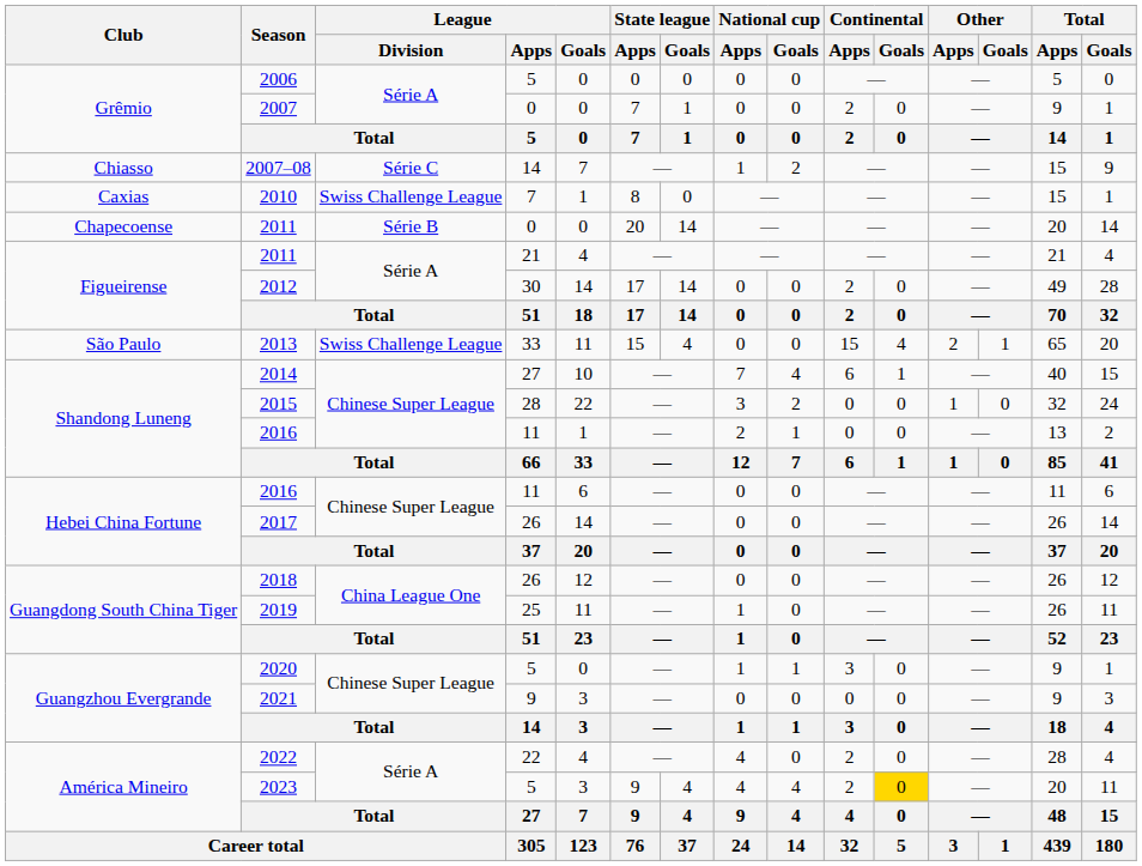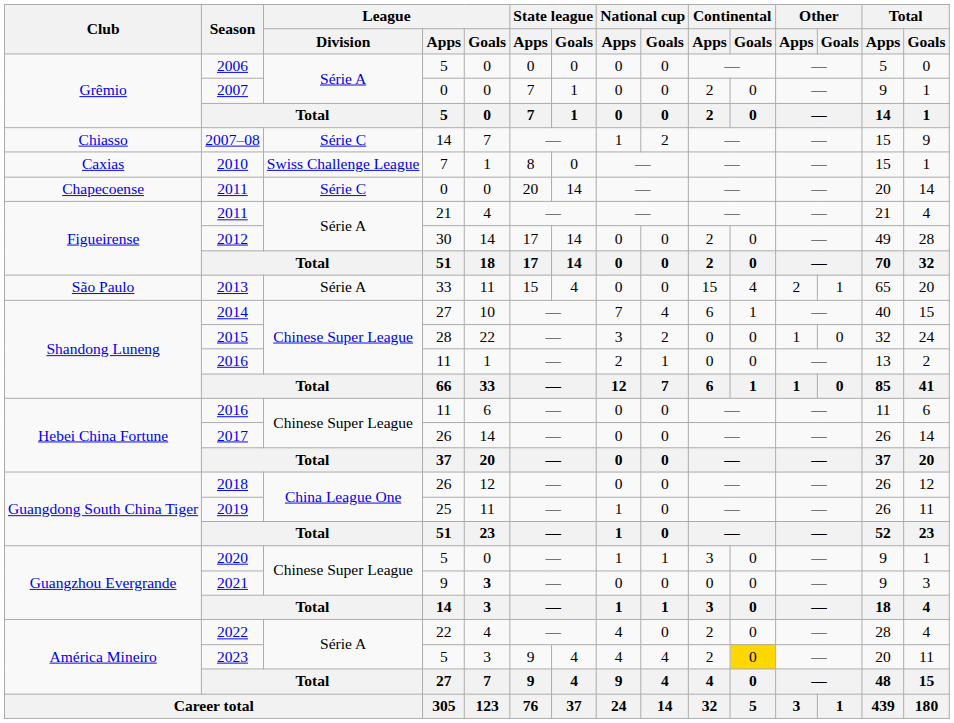 <table class="wikitable" style="text-align: center;">
 <tr>
 <th rowspan=2>Club</th>
 <th rowspan=2>Season</th>
 <th colspan=3>League</th>
 <th colspan=2>State league</th>
 <th colspan=2>National cup</th>
 <th colspan=2>Continental</th>
 <th colspan=2>Other</th>
 <th colspan=2>Total</th>
 </tr>
 <tr>
 <th>Division</th>
 <th>Apps</th>
 <th>Goals</th>
 <th>Apps</th>
 <th>Goals</th>
 <th>Apps</th>
 <th>Goals</th>
 <th>Apps</th>
 <th>Goals</th>
 <th>Apps</th>
 <th>Goals</th>
 <th>Apps</th>
 <th>Goals</th>
 </tr>
 <tr>
 <td rowspan=3><a href='#'>Grêmio</a></td>
 <td><a href='#'>2006</a></td>
 <td rowspan=2><a href='#'>Série A</a></td>
 <td>5</td>
 <td>0</td>
 <td>0</td>
 <td>0</td>
 <td>0</td>
 <td>0</td>
 <td colspan=2>—</td>
 <td colspan=2>—</td>
 <td>5</td>
 <td>0</td>
 </tr>
 <tr>
 <td><a href='#'>2007</a></td>
 <td>0</td>
 <td>0</td>
 <td>7</td>
 <td>1</td>
 <td>0</td>
 <td>0</td>
 <td>2</td>
 <td>0</td>
 <td colspan=2>—</td>
 <td>9</td>
 <td>1</td>
 </tr>
 <tr>
 <th colspan="2">Total</th>
 <th>5</th>
 <th>0</th>
 <th>7</th>
 <th>1</th>
 <th>0</th>
 <th>0</th>
 <th>2</th>
 <th>0</th>
 <th colspan=2>—</th>
 <th>14</th>
 <th>1</th>
 </tr>
 <tr>
 <td><a href='#'>Chiasso</a></td>
 <td><a href='#'>2007–08</a></td>
 <td><a href='#'>Série C</a></td>
 <td>14</td>
 <td>7</td>
 <td colspan=2>—</td>
 <td>1</td>
 <td>2</td>
 <td colspan=2>—</td>
 <td colspan=2>—</td>
 <td>15</td>
 <td>9</td>
 </tr>
 <tr>
 <td><a href='#'>Caxias</a></td>
 <td><a href='#'>2010</a></td>
 <td><a href='#'>Swiss Challenge League</a></td>
 <td>7</td>
 <td>1</td>
 <td>8</td>
 <td>0</td>
 <td colspan=2>—</td>
 <td colspan=2>—</td>
 <td colspan=2>—</td>
 <td>15</td>
 <td>1</td>
 </tr>
 <tr>
 <td><a href='#'>Chapecoense</a></td>
 <td><a href='#'>2011</a></td>
-<td><a href='#'>Série B</a></td>
+<td><a href='#'>Série C</a></td>
 <td>0</td>
 <td>0</td>
 <td>20</td>
 <td>14</td>
 <td colspan=2>—</td>
 <td colspan=2>—</td>
 <td colspan=2>—</td>
 <td>20</td>
 <td>14</td>
 </tr>
 <tr>
 <td rowspan=3><a href='#'>Figueirense</a></td>
 <td><a href='#'>2011</a></td>
 <td rowspan=2>Série A</td>
 <td>21</td>
 <td>4</td>
 <td colspan=2>—</td>
 <td colspan=2>—</td>
 <td colspan=2>—</td>
 <td colspan=2>—</td>
 <td>21</td>
 <td>4</td>
 </tr>
 <tr>
 <td><a href='#'>2012</a></td>
 <td>30</td>
 <td>14</td>
 <td>17</td>
 <td>14</td>
 <td>0</td>
 <td>0</td>
 <td>2</td>
 <td>0</td>
 <td colspan=2>—</td>
 <td>49</td>
 <td>28</td>
 </tr>
 <tr>
 <th colspan="2">Total</th>
 <th>51</th>
 <th>18</th>
 <th>17</th>
 <th>14</th>
 <th>0</th>
 <th>0</th>
 <th>2</th>
 <th>0</th>
 <th colspan=2>—</th>
 <th>70</th>
 <th>32</th>
 </tr>
 <tr>
 <td><a href='#'>São Paulo</a></td>
 <td><a href='#'>2013</a></td>
-<td><a href='#'>Swiss Challenge League</a></td>
+<td>Série A</td>
 <td>33</td>
 <td>11</td>
 <td>15</td>
 <td>4</td>
 <td>0</td>
 <td>0</td>
 <td>15</td>
 <td>4</td>
 <td>2</td>
 <td>1</td>
 <td>65</td>
 <td>20</td>
 </tr>
 <tr>
 <td rowspan=4><a href='#'>Shandong Luneng</a></td>
 <td><a href='#'>2014</a></td>
 <td rowspan=3><a href='#'>Chinese Super League</a></td>
 <td>27</td>
 <td>10</td>
 <td colspan=2>—</td>
 <td>7</td>
 <td>4</td>
 <td>6</td>
 <td>1</td>
 <td colspan=2>—</td>
 <td>40</td>
 <td>15</td>
 </tr>
 <tr>
 <td><a href='#'>2015</a></td>
 <td>28</td>
 <td>22</td>
 <td colspan=2>—</td>
 <td>3</td>
 <td>2</td>
 <td>0</td>
 <td>0</td>
 <td>1</td>
 <td>0</td>
 <td>32</td>
 <td>24</td>
 </tr>
 <tr>
 <td><a href='#'>2016</a></td>
 <td>11</td>
 <td>1</td>
 <td colspan=2>—</td>
 <td>2</td>
 <td>1</td>
 <td>0</td>
 <td>0</td>
 <td colspan=2>—</td>
 <td>13</td>
 <td>2</td>
 </tr>
 <tr>
 <th colspan="2">Total</th>
 <th>66</th>
 <th>33</th>
 <th colspan=2>—</th>
 <th>12</th>
 <th>7</th>
 <th>6</th>
 <th>1</th>
 <th>1</th>
 <th>0</th>
 <th>85</th>
 <th>41</th>
 </tr>
 <tr>
 <td rowspan=3><a href='#'>Hebei China Fortune</a></td>
 <td><a href='#'>2016</a></td>
 <td rowspan=2>Chinese Super League</td>
 <td>11</td>
 <td>6</td>
 <td colspan=2>—</td>
 <td>0</td>
 <td>0</td>
 <td colspan=2>—</td>
 <td colspan=2>—</td>
 <td>11</td>
 <td>6</td>
 </tr>
 <tr>
 <td><a href='#'>2017</a></td>
 <td>26</td>
 <td>14</td>
 <td colspan=2>—</td>
 <td>0</td>
 <td>0</td>
 <td colspan=2>—</td>
 <td colspan=2>—</td>
 <td>26</td>
 <td>14</td>
 </tr>
 <tr>
 <th colspan="2">Total</th>
 <th>37</th>
 <th>20</th>
 <th colspan=2>—</th>
 <th>0</th>
 <th>0</th>
 <th colspan=2>—</th>
 <th colspan=2>—</th>
 <th>37</th>
 <th>20</th>
 </tr>
 <tr>
 <td rowspan=3><a href='#'>Guangdong South China Tiger</a></td>
 <td><a href='#'>2018</a></td>
 <td rowspan=2><a href='#'>China League One</a></td>
 <td>26</td>
 <td>12</td>
 <td colspan=2>—</td>
 <td>0</td>
 <td>0</td>
 <td colspan=2>—</td>
 <td colspan=2>—</td>
 <td>26</td>
 <td>12</td>
 </tr>
 <tr>
 <td><a href='#'>2019</a></td>
 <td>25</td>
 <td>11</td>
 <td colspan=2>—</td>
 <td>1</td>
 <td>0</td>
 <td colspan=2>—</td>
 <td colspan=2>—</td>
 <td>26</td>
 <td>11</td>
 </tr>
 <tr>
 <th colspan="2">Total</th>
 <th>51</th>
 <th>23</th>
 <th colspan=2>—</th>
 <th>1</th>
 <th>0</th>
 <th colspan=2>—</th>
 <th colspan=2>—</th>
 <th>52</th>
 <th>23</th>
 </tr>
 <tr>
 <td rowspan=3><a href='#'>Guangzhou Evergrande</a></td>
 <td><a href='#'>2020</a></td>
 <td rowspan=2>Chinese Super League</td>
 <td>5</td>
 <td>0</td>
 <td colspan=2>—</td>
 <td>1</td>
 <td>1</td>
 <td>3</td>
 <td>0</td>
 <td colspan=2>—</td>
 <td>9</td>
 <td>1</td>
 </tr>
 <tr>
 <td><a href='#'>2021</a></td>
 <td>9</td>
-<td>3</td>
+<td><strong>3</strong></td>
 <td colspan=2>—</td>
 <td>0</td>
 <td>0</td>
 <td>0</td>
 <td>0</td>
 <td colspan=2>—</td>
 <td>9</td>
 <td>3</td>
 </tr>
 <tr>
 <th colspan="2">Total</th>
 <th>14</th>
 <th>3</th>
 <th colspan=2>—</th>
 <th>1</th>
 <th>1</th>
 <th>3</th>
 <th>0</th>
 <th colspan=2>—</th>
 <th>18</th>
 <th>4</th>
 </tr>
 <tr>
 <td rowspan=3><a href='#'>América Mineiro</a></td>
 <td><a href='#'>2022</a></td>
 <td rowspan=2>Série A</td>
 <td>22</td>
 <td>4</td>
 <td colspan=2>—</td>
 <td>4</td>
 <td>0</td>
 <td>2</td>
 <td>0</td>
 <td colspan=2>—</td>
 <td>28</td>
 <td>4</td>
 </tr>
 <tr>
 <td><a href='#'>2023</a></td>
 <td>5</td>
 <td>3</td>
 <td>9</td>
 <td>4</td>
 <td>4</td>
 <td>4</td>
 <td>2</td>
 <td style="background: gold;">0</td>
 <td colspan=2>—</td>
 <td>20</td>
 <td>11</td>
 </tr>
 <tr>
 <th colspan="2">Total</th>
 <th>27</th>
 <th>7</th>
 <th>9</th>
 <th>4</th>
 <th>9</th>
 <th>4</th>
 <th>4</th>
 <th>0</th>
 <th colspan=2>—</th>
 <th>48</th>
 <th>15</th>
 </tr>
 <tr>
 <th colspan=3>Career total</th>
 <th>305</th>
 <th>123</th>
 <th>76</th>
 <th>37</th>
 <th>24</th>
 <th>14</th>
 <th>32</th>
 <th>5</th>
 <th>3</th>
 <th>1</th>
 <th>439</th>
 <th>180</th>
 </tr>
 </table>
